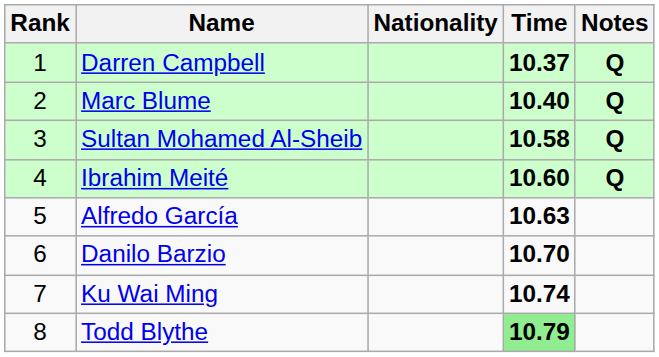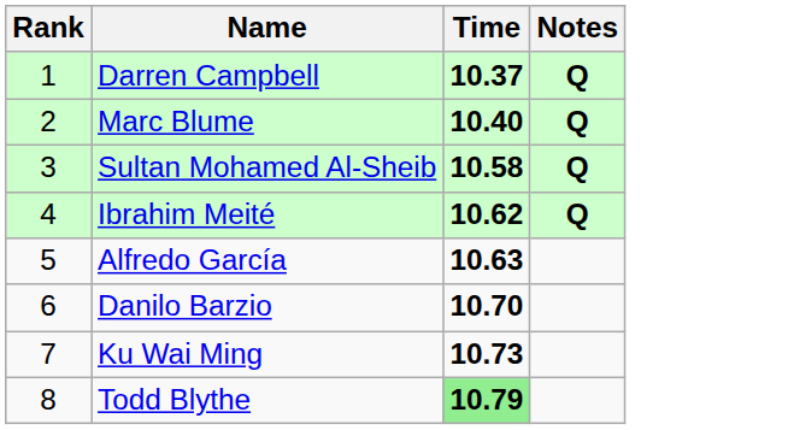 <table class="wikitable sortable" style="text-align:center">
 <tr>
 <th>Rank</th>
 <th>Name</th>
-<th>Nationality</th>
 <th>Time</th>
 <th>Notes</th>
 </tr>
 <tr bgcolor=ccffcc>
 <td>1</td>
 <td align=left><a href='#'>Darren Campbell</a></td>
-<td align=left></td>
 <td><strong>10.37</strong></td>
 <td><strong>Q</strong></td>
 </tr>
 <tr bgcolor=ccffcc>
 <td>2</td>
 <td align=left><a href='#'>Marc Blume</a></td>
-<td align=left></td>
 <td><strong>10.40</strong></td>
 <td><strong>Q</strong></td>
 </tr>
 <tr bgcolor=ccffcc>
 <td>3</td>
 <td align=left><a href='#'>Sultan Mohamed Al-Sheib</a></td>
-<td align=left></td>
 <td><strong>10.58</strong></td>
 <td><strong>Q</strong></td>
 </tr>
 <tr bgcolor=ccffcc>
 <td>4</td>
 <td align=left><a href='#'>Ibrahim Meité</a></td>
-<td align=left></td>
-<td><strong>10.60</strong></td>
+<td><strong>10.62</strong></td>
 <td><strong>Q</strong></td>
 </tr>
 <tr>
 <td>5</td>
 <td align=left><a href='#'>Alfredo García</a></td>
-<td align=left></td>
 <td><strong>10.63</strong></td>
 <td></td>
 </tr>
 <tr>
 <td>6</td>
 <td align=left><a href='#'>Danilo Barzio</a></td>
-<td align=left></td>
 <td><strong>10.70</strong></td>
 <td></td>
 </tr>
 <tr>
 <td>7</td>
 <td align=left><a href='#'>Ku Wai Ming</a></td>
-<td align=left></td>
-<td><strong>10.74</strong></td>
+<td><strong>10.73</strong></td>
 <td></td>
 </tr>
 <tr>
 <td>8</td>
 <td align=left><a href='#'>Todd Blythe</a></td>
-<td align=left></td>
 <td style="background: lightgreen;"><strong>10.79</strong></td>
 <td></td>
 </tr>
 </table>
